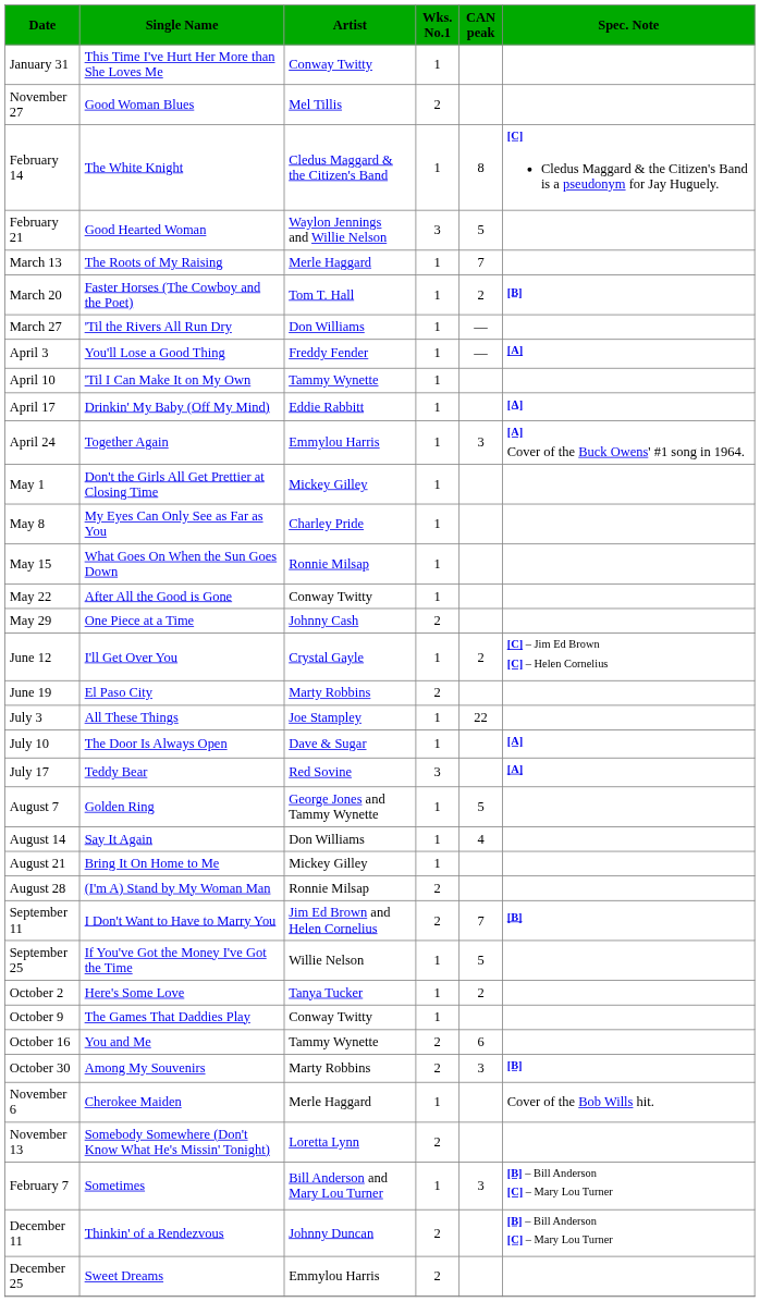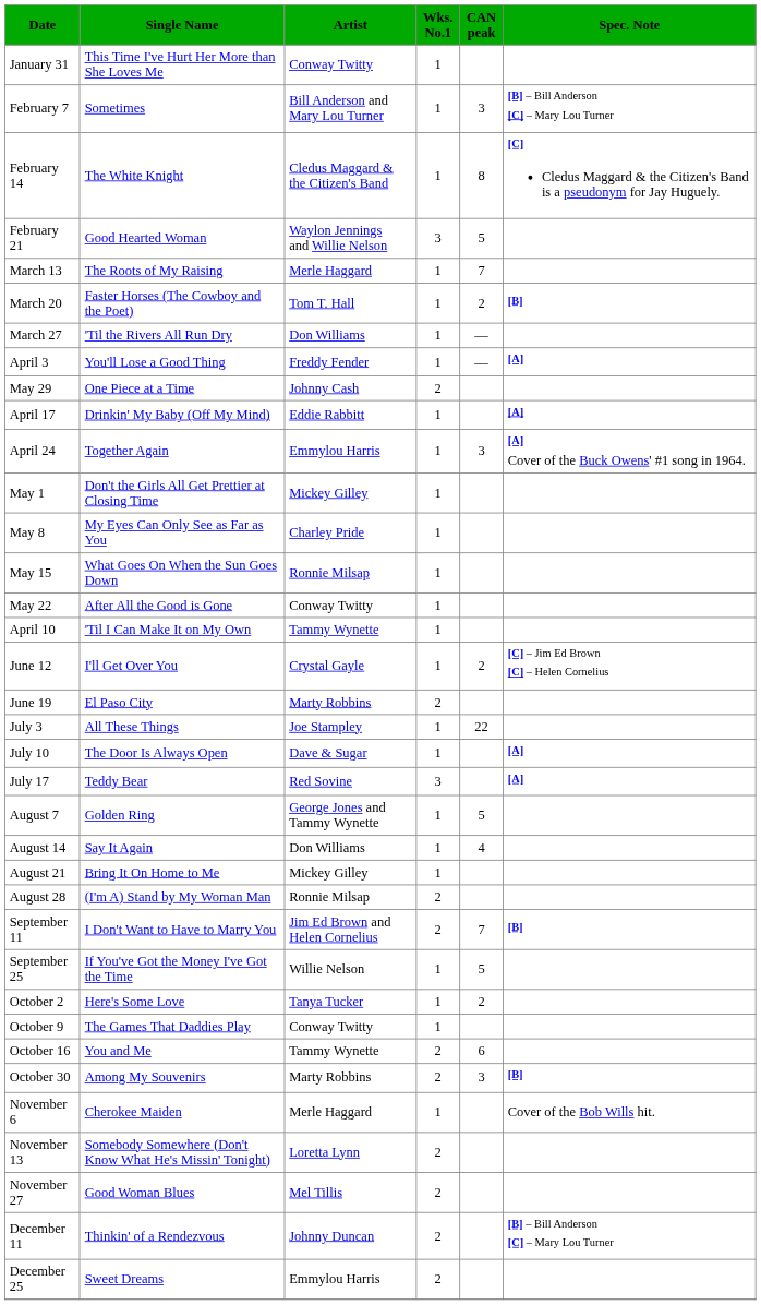 <table border="1" cellpadding="5" cellspacing="1" style="border-collapse: collapse">
 <tr style="background:#00AA00">
 <th>Date</th>
 <th>Single Name</th>
 <th>Artist</th>
 <th width="40">Wks. No.1</th>
 <th width="40">CAN peak</th>
 <th>Spec. Note</th>
 </tr>
 <tr>
 <td>January 31</td>
 <td><a href='#'>This Time I've Hurt Her More than She Loves Me</a></td>
 <td><a href='#'>Conway Twitty</a></td>
 <td align="center">1</td>
 <td></td>
 <td></td>
 </tr>
 <tr>
-<td>November 27</td>
-<td><a href='#'>Good Woman Blues</a></td>
-<td><a href='#'>Mel Tillis</a></td>
-<td align="center">2</td>
-<td></td>
-<td></td>
+<td>February 7</td>
+<td><a href='#'>Sometimes</a></td>
+<td><a href='#'>Bill Anderson</a> and<br><a href='#'>Mary Lou Turner</a></td>
+<td align="center">1</td>
+<td align="center">3</td>
+<td><sup><a href='#'><strong>[B]</strong></a> – Bill Anderson</sup><br><sup><a href='#'><strong>[C]</strong></a> – Mary Lou Turner</sup></td>
 </tr>
 <tr>
 <td>February 14</td>
 <td><a href='#'>The White Knight</a></td>
 <td><a href='#'>Cledus Maggard & the Citizen's Band</a></td>
 <td align="center">1</td>
 <td align="center">8</td>
 <td><sup><a href='#'><strong>[C]</strong></a></sup><br><ul><li>Cledus Maggard & the Citizen's Band is a <a href='#'>pseudonym</a> for Jay Huguely.</li></ul></td>
 </tr>
 <tr>
 <td>February 21</td>
 <td><a href='#'>Good Hearted Woman</a></td>
 <td><a href='#'>Waylon Jennings</a><br>and <a href='#'>Willie Nelson</a></td>
 <td align="center">3</td>
 <td align="center">5</td>
 <td></td>
 </tr>
 <tr>
 <td>March 13</td>
 <td><a href='#'>The Roots of My Raising</a></td>
 <td><a href='#'>Merle Haggard</a></td>
 <td align="center">1</td>
 <td align="center">7</td>
 <td></td>
 </tr>
 <tr>
 <td>March 20</td>
 <td><a href='#'>Faster Horses (The Cowboy and the Poet)</a></td>
 <td><a href='#'>Tom T. Hall</a></td>
 <td align="center">1</td>
 <td align="center">2</td>
 <td><sup><a href='#'><strong>[B]</strong></a></sup></td>
 </tr>
 <tr>
 <td>March 27</td>
 <td><a href='#'>'Til the Rivers All Run Dry</a></td>
 <td><a href='#'>Don Williams</a></td>
 <td align="center">1</td>
 <td align="center">—</td>
 <td></td>
 </tr>
 <tr>
 <td>April 3</td>
 <td><a href='#'>You'll Lose a Good Thing</a></td>
 <td><a href='#'>Freddy Fender</a></td>
 <td align="center">1</td>
 <td align="center">—</td>
 <td><sup><a href='#'><strong>[A]</strong></a></sup></td>
 </tr>
 <tr>
-<td>April 10</td>
-<td><a href='#'>'Til I Can Make It on My Own</a></td>
-<td><a href='#'>Tammy Wynette</a></td>
-<td align="center">1</td>
+<td>May 29</td>
+<td><a href='#'>One Piece at a Time</a></td>
+<td><a href='#'>Johnny Cash</a></td>
+<td align="center">2</td>
 <td></td>
 <td></td>
 </tr>
 <tr>
 <td>April 17</td>
 <td><a href='#'>Drinkin' My Baby (Off My Mind)</a></td>
 <td><a href='#'>Eddie Rabbitt</a></td>
 <td align="center">1</td>
 <td></td>
 <td><sup><a href='#'><strong>[A]</strong></a></sup></td>
 </tr>
 <tr>
 <td>April 24</td>
 <td><a href='#'>Together Again</a></td>
 <td><a href='#'>Emmylou Harris</a></td>
 <td align="center">1</td>
 <td align="center">3</td>
 <td><sup><a href='#'><strong>[A]</strong></a></sup><br>Cover of the <a href='#'>Buck Owens</a>' #1 song in 1964.</td>
 </tr>
 <tr>
 <td>May 1</td>
 <td><a href='#'>Don't the Girls All Get Prettier at Closing Time</a></td>
 <td><a href='#'>Mickey Gilley</a></td>
 <td align="center">1</td>
 <td></td>
 <td></td>
 </tr>
 <tr>
 <td>May 8</td>
 <td><a href='#'>My Eyes Can Only See as Far as You</a></td>
 <td><a href='#'>Charley Pride</a></td>
 <td align="center">1</td>
 <td></td>
 <td></td>
 </tr>
 <tr>
 <td>May 15</td>
 <td><a href='#'>What Goes On When the Sun Goes Down</a></td>
 <td><a href='#'>Ronnie Milsap</a></td>
 <td align="center">1</td>
 <td></td>
 <td></td>
 </tr>
 <tr>
 <td>May 22</td>
 <td><a href='#'>After All the Good is Gone</a></td>
 <td>Conway Twitty</td>
 <td align="center">1</td>
 <td></td>
 <td></td>
 </tr>
 <tr>
-<td>May 29</td>
-<td><a href='#'>One Piece at a Time</a></td>
-<td><a href='#'>Johnny Cash</a></td>
-<td align="center">2</td>
+<td>April 10</td>
+<td><a href='#'>'Til I Can Make It on My Own</a></td>
+<td><a href='#'>Tammy Wynette</a></td>
+<td align="center">1</td>
 <td></td>
 <td></td>
 </tr>
 <tr>
 <td>June 12</td>
 <td><a href='#'>I'll Get Over You</a></td>
 <td><a href='#'>Crystal Gayle</a></td>
 <td align="center">1</td>
 <td align="center">2</td>
 <td><sup><a href='#'><strong>[C]</strong></a> – Jim Ed Brown</sup><br><sup><a href='#'><strong>[C]</strong></a> – Helen Cornelius</sup></td>
 </tr>
 <tr>
 <td>June 19</td>
 <td><a href='#'>El Paso City</a></td>
 <td><a href='#'>Marty Robbins</a></td>
 <td align="center">2</td>
 <td></td>
 <td></td>
 </tr>
 <tr>
 <td>July 3</td>
 <td><a href='#'>All These Things</a></td>
 <td><a href='#'>Joe Stampley</a></td>
 <td align="center">1</td>
 <td align="center">22</td>
 <td></td>
 </tr>
 <tr>
 <td>July 10</td>
 <td><a href='#'>The Door Is Always Open</a></td>
 <td><a href='#'>Dave & Sugar</a></td>
 <td align="center">1</td>
 <td></td>
 <td><sup><a href='#'><strong>[A]</strong></a></sup></td>
 </tr>
 <tr>
 <td>July 17</td>
 <td><a href='#'>Teddy Bear</a></td>
 <td><a href='#'>Red Sovine</a></td>
 <td align="center">3</td>
 <td></td>
 <td><sup><a href='#'><strong>[A]</strong></a></sup></td>
 </tr>
 <tr>
 <td>August 7</td>
 <td><a href='#'>Golden Ring</a></td>
 <td><a href='#'>George Jones</a> and<br>Tammy Wynette</td>
 <td align="center">1</td>
 <td align="center">5</td>
 <td></td>
 </tr>
 <tr>
 <td>August 14</td>
 <td><a href='#'>Say It Again</a></td>
 <td>Don Williams</td>
 <td align="center">1</td>
 <td align="center">4</td>
 <td></td>
 </tr>
 <tr>
 <td>August 21</td>
 <td><a href='#'>Bring It On Home to Me</a></td>
 <td>Mickey Gilley</td>
 <td align="center">1</td>
 <td></td>
 <td></td>
 </tr>
 <tr>
 <td>August 28</td>
 <td><a href='#'>(I'm A) Stand by My Woman Man</a></td>
 <td>Ronnie Milsap</td>
 <td align="center">2</td>
 <td></td>
 <td></td>
 </tr>
 <tr>
 <td>September 11</td>
 <td><a href='#'>I Don't Want to Have to Marry You</a></td>
 <td><a href='#'>Jim Ed Brown</a> and<br><a href='#'>Helen Cornelius</a></td>
 <td align="center">2</td>
 <td align="center">7</td>
 <td><sup><a href='#'><strong>[B]</strong></a></sup></td>
 </tr>
 <tr>
 <td>September 25</td>
 <td><a href='#'>If You've Got the Money I've Got the Time</a></td>
 <td>Willie Nelson</td>
 <td align="center">1</td>
 <td align="center">5</td>
 <td></td>
 </tr>
 <tr>
 <td>October 2</td>
 <td><a href='#'>Here's Some Love</a></td>
 <td><a href='#'>Tanya Tucker</a></td>
 <td align="center">1</td>
 <td align="center">2</td>
 <td></td>
 </tr>
 <tr>
 <td>October 9</td>
 <td><a href='#'>The Games That Daddies Play</a></td>
 <td>Conway Twitty</td>
 <td align="center">1</td>
 <td></td>
 <td></td>
 </tr>
 <tr>
 <td>October 16</td>
 <td><a href='#'>You and Me</a></td>
 <td>Tammy Wynette</td>
 <td align="center">2</td>
 <td align="center">6</td>
 <td></td>
 </tr>
 <tr>
 <td>October 30</td>
 <td><a href='#'>Among My Souvenirs</a></td>
 <td>Marty Robbins</td>
 <td align="center">2</td>
 <td align="center">3</td>
 <td><sup><a href='#'><strong>[B]</strong></a></sup></td>
 </tr>
 <tr>
 <td>November 6</td>
 <td><a href='#'>Cherokee Maiden</a></td>
 <td>Merle Haggard</td>
 <td align="center">1</td>
 <td></td>
 <td>Cover of the <a href='#'>Bob Wills</a> hit.</td>
 </tr>
 <tr>
 <td>November 13</td>
 <td><a href='#'>Somebody Somewhere (Don't Know What He's Missin' Tonight)</a></td>
 <td><a href='#'>Loretta Lynn</a></td>
 <td align="center">2</td>
 <td></td>
 <td></td>
 </tr>
 <tr>
-<td>February 7</td>
-<td><a href='#'>Sometimes</a></td>
-<td><a href='#'>Bill Anderson</a> and<br><a href='#'>Mary Lou Turner</a></td>
-<td align="center">1</td>
-<td align="center">3</td>
-<td><sup><a href='#'><strong>[B]</strong></a> – Bill Anderson</sup><br><sup><a href='#'><strong>[C]</strong></a> – Mary Lou Turner</sup></td>
+<td>November 27</td>
+<td><a href='#'>Good Woman Blues</a></td>
+<td><a href='#'>Mel Tillis</a></td>
+<td align="center">2</td>
+<td></td>
+<td></td>
 </tr>
 <tr>
 <td>December 11</td>
 <td><a href='#'>Thinkin' of a Rendezvous</a></td>
 <td><a href='#'>Johnny Duncan</a></td>
 <td align="center">2</td>
 <td></td>
 <td><sup><a href='#'><strong>[B]</strong></a> – Bill Anderson</sup><br><sup><a href='#'><strong>[C]</strong></a> – Mary Lou Turner</sup></td>
 </tr>
 <tr>
 <td>December 25</td>
 <td><a href='#'>Sweet Dreams</a></td>
 <td>Emmylou Harris</td>
 <td align="center">2</td>
 <td></td>
 <td></td>
 </tr>
 <tr>
 </tr>
 </table>
